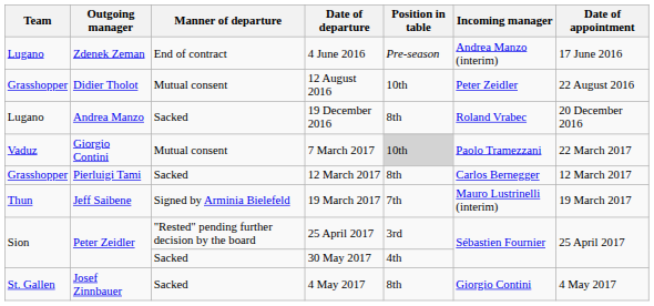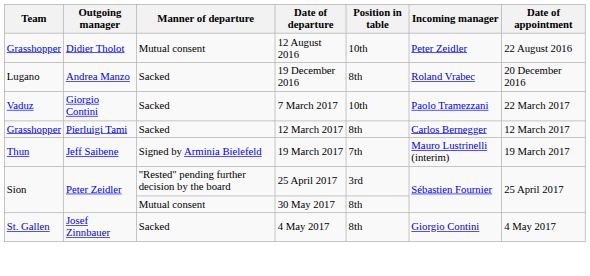 <table class="wikitable sortable">
 <tr>
 <th>Team</th>
 <th>Outgoing manager</th>
 <th>Manner of departure</th>
 <th>Date of departure</th>
 <th>Position in table</th>
 <th>Incoming manager</th>
 <th>Date of appointment</th>
-</tr>
-<tr>
-<td><a href='#'>Lugano</a></td>
-<td> <a href='#'>Zdenek Zeman</a></td>
-<td>End of contract</td>
-<td>4 June 2016</td>
-<td><em>Pre-season</em></td>
-<td> <a href='#'>Andrea Manzo</a> (interim)</td>
-<td>17 June 2016</td>
 </tr>
 <tr>
 <td><a href='#'>Grasshopper</a></td>
 <td> <a href='#'>Didier Tholot</a></td>
 <td>Mutual consent</td>
 <td>12 August 2016</td>
 <td>10th</td>
 <td> <a href='#'>Peter Zeidler</a></td>
 <td>22 August 2016</td>
 </tr>
 <tr>
 <td>Lugano</td>
 <td> <a href='#'>Andrea Manzo</a></td>
 <td>Sacked</td>
 <td>19 December 2016</td>
 <td>8th</td>
 <td> <a href='#'>Roland Vrabec</a></td>
 <td>20 December 2016</td>
 </tr>
 <tr>
 <td><a href='#'>Vaduz</a></td>
 <td> <a href='#'>Giorgio Contini</a></td>
-<td>Mutual consent</td>
+<td>Sacked</td>
 <td>7 March 2017</td>
-<td style="background: lightgrey;">10th</td>
+<td>10th</td>
 <td> <a href='#'>Paolo Tramezzani</a></td>
 <td>22 March 2017</td>
 </tr>
 <tr>
 <td><a href='#'>Grasshopper</a></td>
 <td> <a href='#'>Pierluigi Tami</a></td>
 <td>Sacked</td>
 <td>12 March 2017</td>
 <td>8th</td>
 <td> <a href='#'>Carlos Bernegger</a></td>
 <td>12 March 2017</td>
 </tr>
 <tr>
 <td><a href='#'>Thun</a></td>
 <td> <a href='#'>Jeff Saibene</a></td>
 <td>Signed by <a href='#'>Arminia Bielefeld</a></td>
 <td>19 March 2017</td>
 <td>7th</td>
 <td> <a href='#'>Mauro Lustrinelli</a> (interim)</td>
 <td>19 March 2017</td>
 </tr>
 <tr>
 <td rowspan=2>Sion</td>
 <td rowspan=2> <a href='#'>Peter Zeidler</a></td>
 <td>"Rested" pending further decision by the board</td>
 <td>25 April 2017</td>
 <td>3rd</td>
 <td rowspan=2> <a href='#'>Sébastien Fournier</a></td>
 <td rowspan=2>25 April 2017</td>
 </tr>
 <tr>
-<td>Sacked</td>
+<td>Mutual consent</td>
 <td>30 May 2017</td>
-<td>4th</td>
+<td>8th</td>
 </tr>
 <tr>
 <td><a href='#'>St. Gallen</a></td>
 <td> <a href='#'>Josef Zinnbauer</a></td>
 <td>Sacked</td>
 <td>4 May 2017</td>
 <td>8th</td>
 <td> <a href='#'>Giorgio Contini</a></td>
 <td>4 May 2017</td>
 </tr>
 </table>
